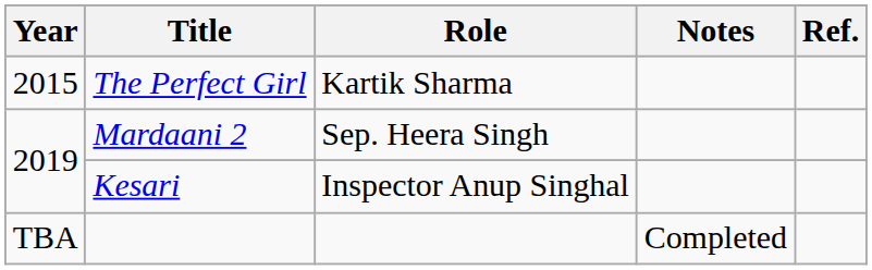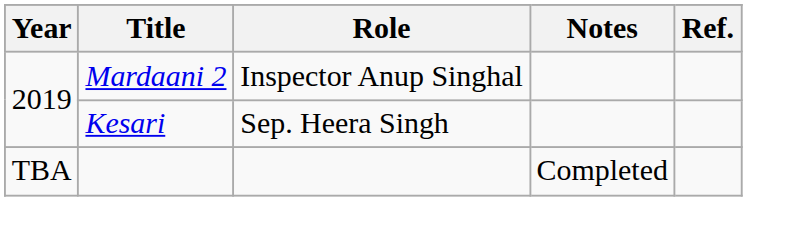 <table class="wikitable sortable">
 <tr>
 <th>Year</th>
 <th>Title</th>
 <th>Role</th>
 <th>Notes</th>
 <th>Ref.</th>
 </tr>
 <tr>
-<td>2015</td>
-<td><em><a href='#'>The Perfect Girl</a></em></td>
-<td>Kartik Sharma</td>
-<td></td>
-<td></td>
-</tr>
-<tr>
 <td rowspan="2">2019</td>
 <td><em><a href='#'>Mardaani 2</a></em></td>
-<td>Sep. Heera Singh</td>
+<td>Inspector Anup Singhal</td>
 <td></td>
 <td></td>
 </tr>
 <tr>
 <td><em><a href='#'>Kesari</a></em></td>
-<td>Inspector Anup Singhal</td>
+<td>Sep. Heera Singh</td>
 <td></td>
 <td></td>
 </tr>
 <tr>
 <td>TBA</td>
 <td></td>
 <td></td>
 <td>Completed</td>
 <td></td>
 </tr>
 </table>
